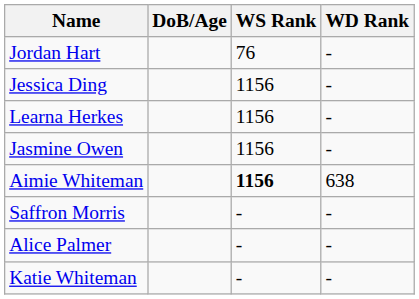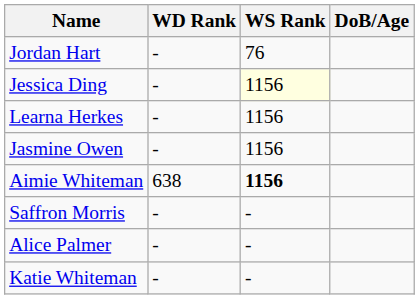 <table class="wikitable" style="text-align: left; font-size:95%;">
 <tr>
 <th>Name</th>
+<th>WD Rank</th>
+<th>WS Rank</th>
 <th>DoB/Age</th>
-<th>WS Rank</th>
-<th>WD Rank</th>
 </tr>
 <tr>
 <td><a href='#'>Jordan Hart</a></td>
+<td>-</td>
+<td>76</td>
 <td></td>
-<td>76</td>
-<td>-</td>
 </tr>
 <tr>
 <td><a href='#'>Jessica Ding</a></td>
+<td>-</td>
+<td style="background: lightyellow;">1156</td>
 <td></td>
-<td>1156</td>
-<td>-</td>
 </tr>
 <tr>
 <td><a href='#'>Learna Herkes</a></td>
+<td>-</td>
+<td>1156</td>
 <td></td>
-<td>1156</td>
-<td>-</td>
 </tr>
 <tr>
 <td><a href='#'>Jasmine Owen</a></td>
+<td>-</td>
+<td>1156</td>
 <td></td>
-<td>1156</td>
-<td>-</td>
 </tr>
 <tr>
 <td><a href='#'>Aimie Whiteman</a></td>
+<td>638</td>
+<td><strong>1156</strong></td>
 <td></td>
-<td><strong>1156</strong></td>
-<td>638</td>
 </tr>
 <tr>
 <td><a href='#'>Saffron Morris</a></td>
-<td></td>
 <td>-</td>
 <td>-</td>
+<td></td>
 </tr>
 <tr>
 <td><a href='#'>Alice Palmer</a></td>
-<td></td>
 <td>-</td>
 <td>-</td>
+<td></td>
 </tr>
 <tr>
 <td><a href='#'>Katie Whiteman</a></td>
-<td></td>
 <td>-</td>
 <td>-</td>
+<td></td>
 </tr>
 </table>
